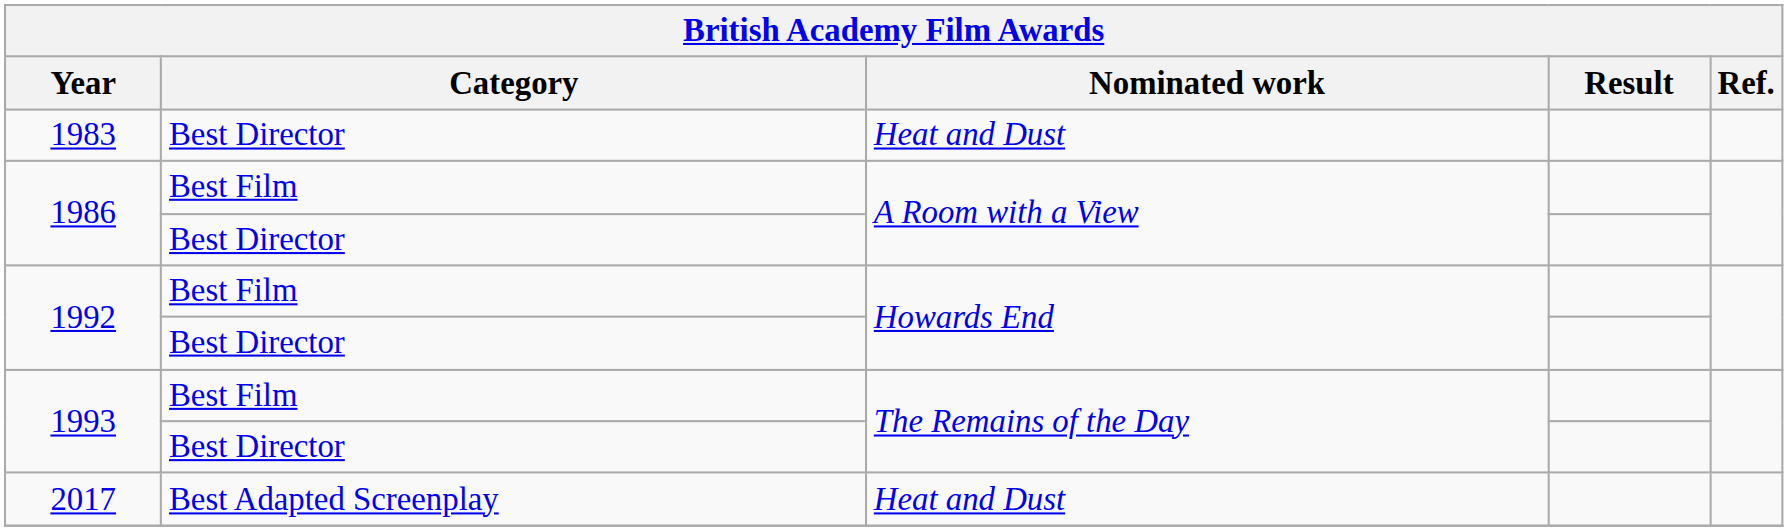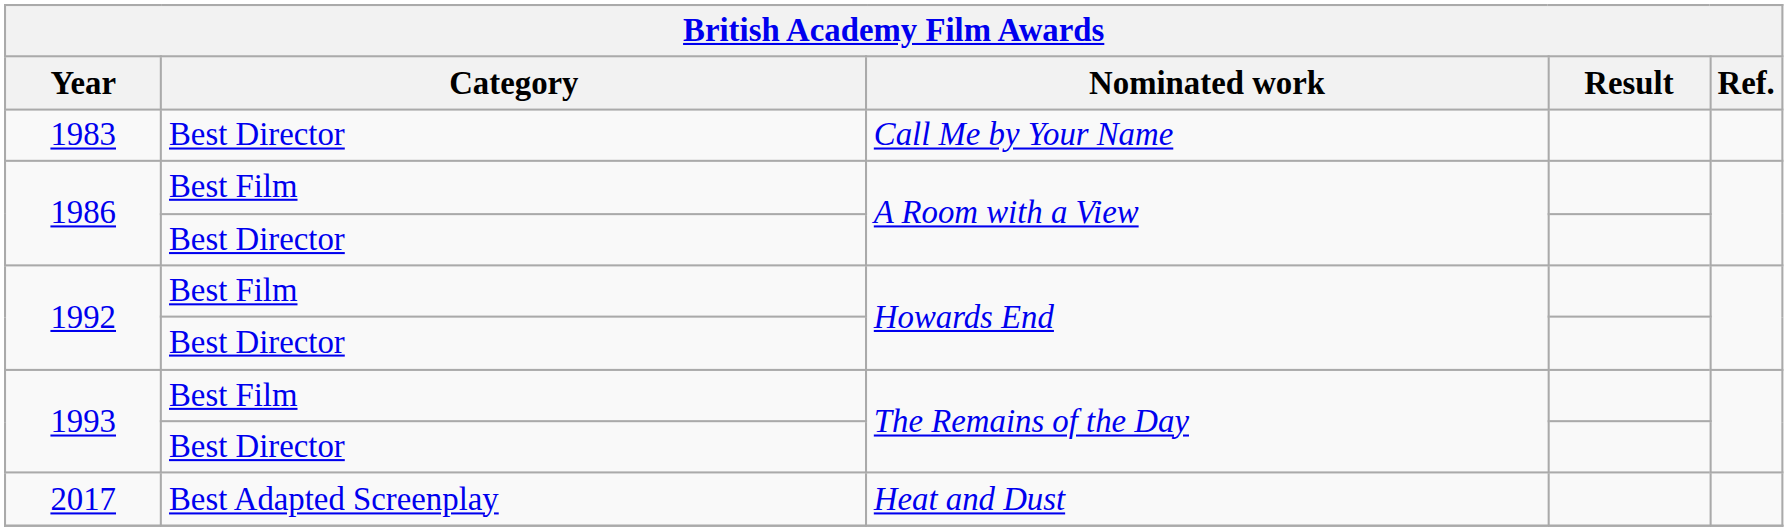 <table class=wikitable>
 <tr>
 <th colspan=5><a href='#'>British Academy Film Awards</a></th>
 </tr>
 <tr>
 <th scope="col" style="width:5em;">Year</th>
 <th scope="col" style="width:26em;">Category</th>
 <th scope="col" style="width:25em;">Nominated work</th>
 <th scope="col" style="width:5em;">Result</th>
 <th>Ref.</th>
 </tr>
 <tr>
 <td style="text-align:center;"><a href='#'>1983</a></td>
 <td><a href='#'>Best Director</a></td>
-<td><em><a href='#'>Heat and Dust</a></em></td>
+<td><em><a href='#'>Call Me by Your Name</a></em></td>
 <td></td>
 <td></td>
 </tr>
 <tr>
 <td style="text-align:center;" rowspan="2"><a href='#'>1986</a></td>
 <td><a href='#'>Best Film</a></td>
 <td rowspan=2><em><a href='#'>A Room with a View</a></em></td>
 <td></td>
 <td rowspan=2></td>
 </tr>
 <tr>
 <td><a href='#'>Best Director</a></td>
 <td></td>
 </tr>
 <tr>
 <td style="text-align:center;" rowspan="2"><a href='#'>1992</a></td>
 <td><a href='#'>Best Film</a></td>
 <td rowspan=2><em><a href='#'>Howards End</a></em></td>
 <td></td>
 <td rowspan=2></td>
 </tr>
 <tr>
 <td><a href='#'>Best Director</a></td>
 <td></td>
 </tr>
 <tr>
 <td style="text-align:center;" rowspan="2"><a href='#'>1993</a></td>
 <td><a href='#'>Best Film</a></td>
 <td rowspan=2><em><a href='#'>The Remains of the Day</a></em></td>
 <td></td>
 <td rowspan=2></td>
 </tr>
 <tr>
 <td><a href='#'>Best Director</a></td>
 <td></td>
 </tr>
 <tr>
 <td style="text-align:center;"><a href='#'>2017</a></td>
 <td><a href='#'>Best Adapted Screenplay</a></td>
 <td><em><a href='#'>Heat and Dust</a></em></td>
 <td></td>
 <td></td>
 </tr>
 <tr>
 </tr>
 </table>
